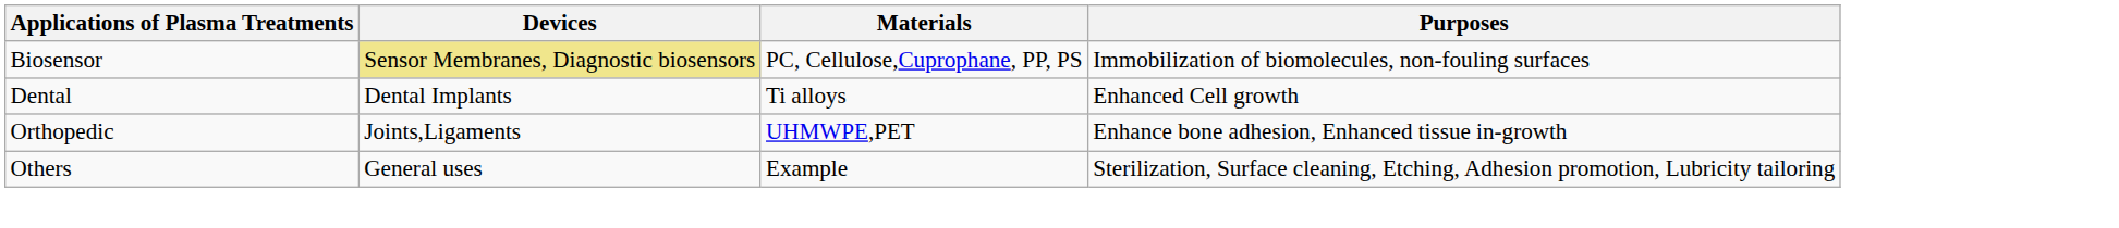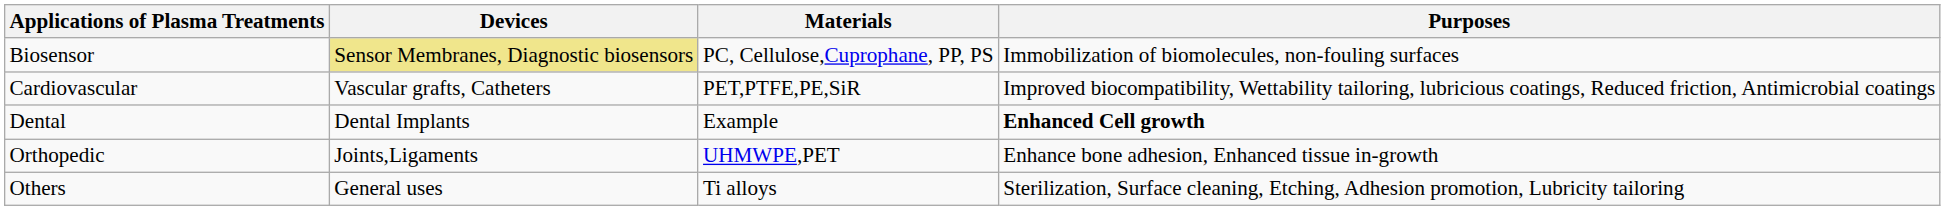 <table class="wikitable">
 <tr>
 <th>Applications of Plasma Treatments</th>
 <th>Devices</th>
 <th>Materials</th>
 <th>Purposes</th>
 </tr>
 <tr>
 <td>Biosensor</td>
 <td style="background: khaki;">Sensor Membranes, Diagnostic biosensors</td>
 <td>PC, Cellulose,<a href='#'>Cuprophane</a>, PP, PS</td>
 <td>Immobilization of biomolecules, non-fouling surfaces</td>
 </tr>
 <tr>
+<td>Cardiovascular</td>
+<td>Vascular grafts, Catheters</td>
+<td>PET,PTFE,PE,SiR</td>
+<td>Improved biocompatibility, Wettability tailoring, lubricious coatings, Reduced friction, Antimicrobial coatings</td>
+</tr>
+<tr>
 <td>Dental</td>
 <td>Dental Implants</td>
-<td>Ti alloys</td>
-<td>Enhanced Cell growth</td>
+<td>Example</td>
+<td><strong>Enhanced Cell growth</strong></td>
 </tr>
 <tr>
 <td>Orthopedic</td>
 <td>Joints,Ligaments</td>
 <td><a href='#'>UHMWPE</a>,PET</td>
 <td>Enhance bone adhesion, Enhanced tissue in-growth</td>
 </tr>
 <tr>
 <td>Others</td>
 <td>General uses</td>
-<td>Example</td>
+<td>Ti alloys</td>
 <td>Sterilization, Surface cleaning, Etching, Adhesion promotion, Lubricity tailoring</td>
 </tr>
 </table>
